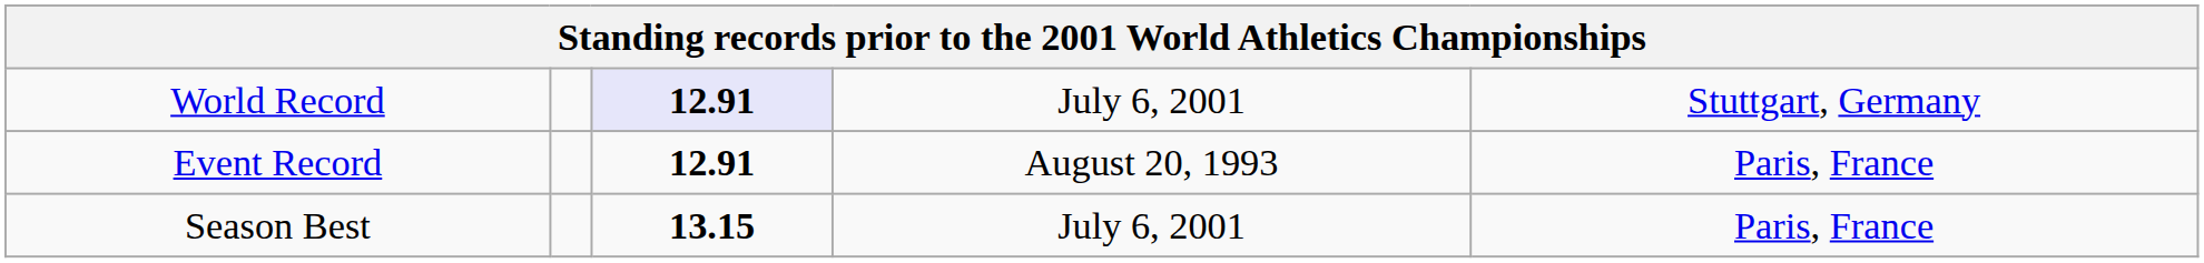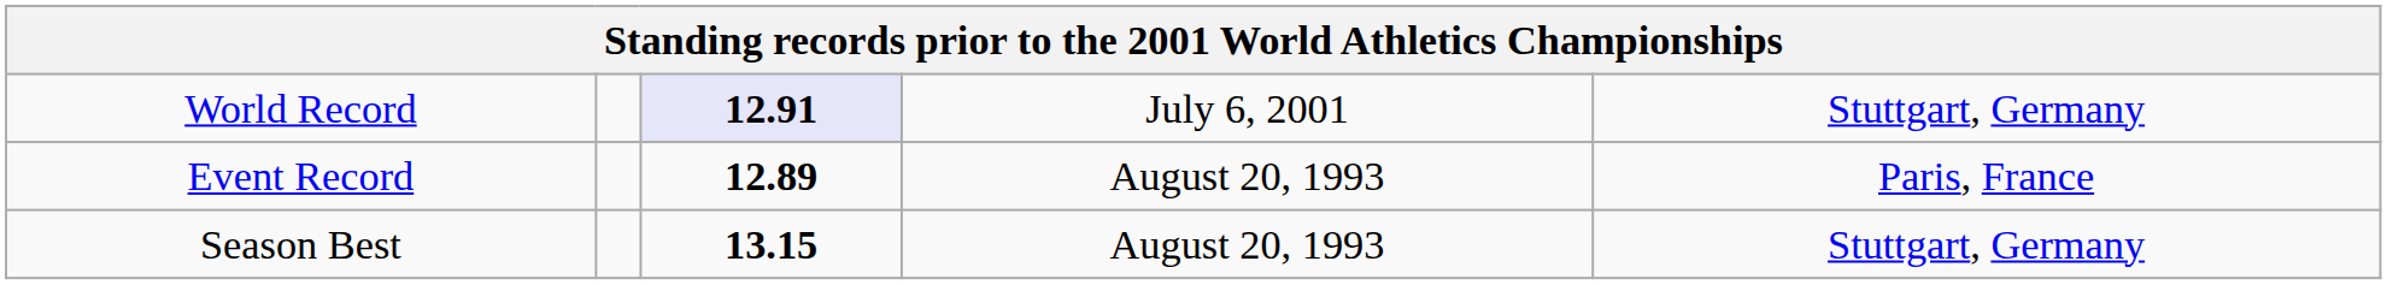 <table class="wikitable" style=" text-align:center; font-size:110%;" width="80%">
 <tr>
 <th colspan="5">Standing records prior to the 2001 World Athletics Championships</th>
 </tr>
 <tr>
 <td><a href='#'>World Record</a></td>
 <td></td>
 <td style="background: lavender;"><strong>12.91</strong></td>
 <td>July 6, 2001</td>
 <td> <a href='#'>Stuttgart</a>, <a href='#'>Germany</a></td>
 </tr>
 <tr>
 <td><a href='#'>Event Record</a></td>
 <td></td>
-<td><strong>12.91</strong></td>
+<td><strong>12.89</strong></td>
 <td>August 20, 1993</td>
 <td> <a href='#'>Paris</a>, <a href='#'>France</a></td>
 </tr>
 <tr>
 <td>Season Best</td>
 <td></td>
 <td><strong>13.15</strong></td>
-<td>July 6, 2001</td>
-<td> <a href='#'>Paris</a>, <a href='#'>France</a></td>
+<td>August 20, 1993</td>
+<td> <a href='#'>Stuttgart</a>, <a href='#'>Germany</a></td>
 </tr>
 </table>
